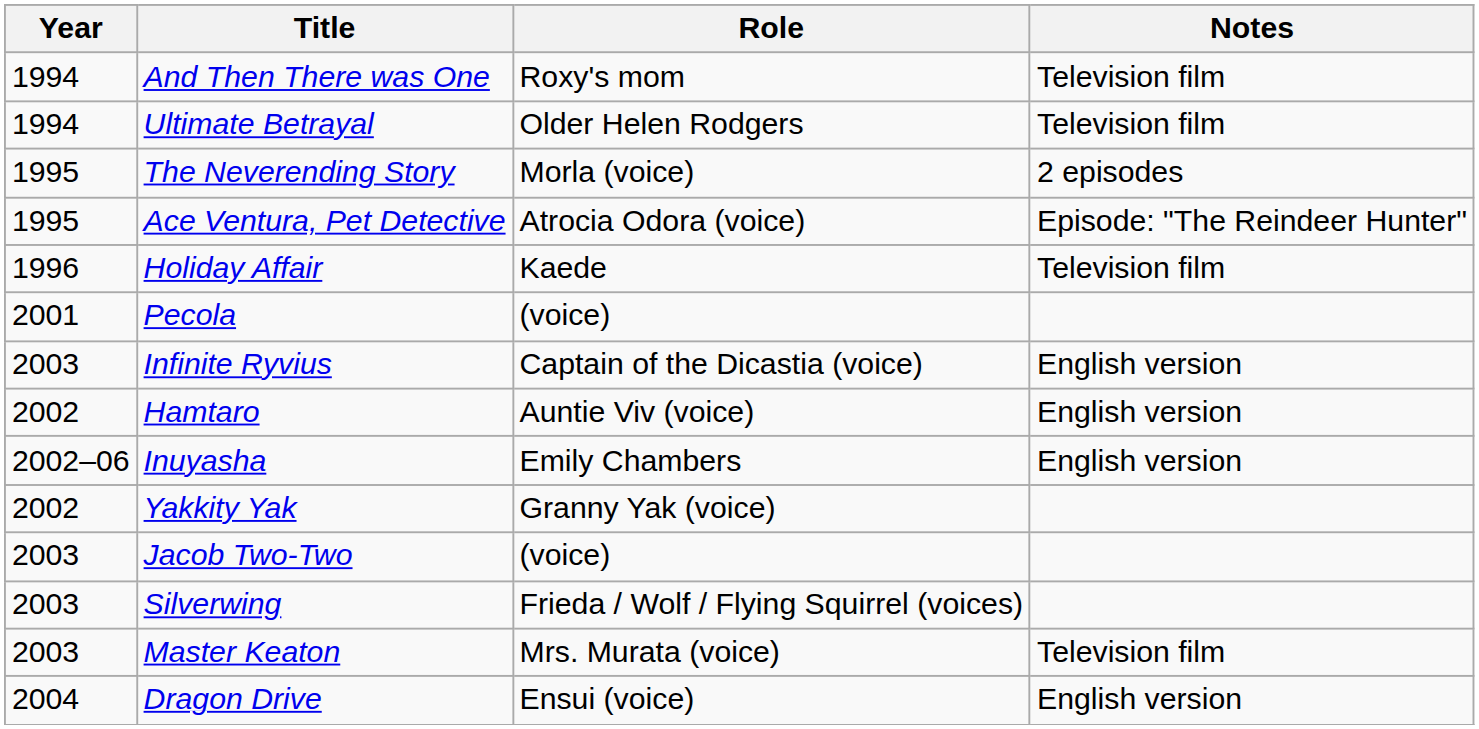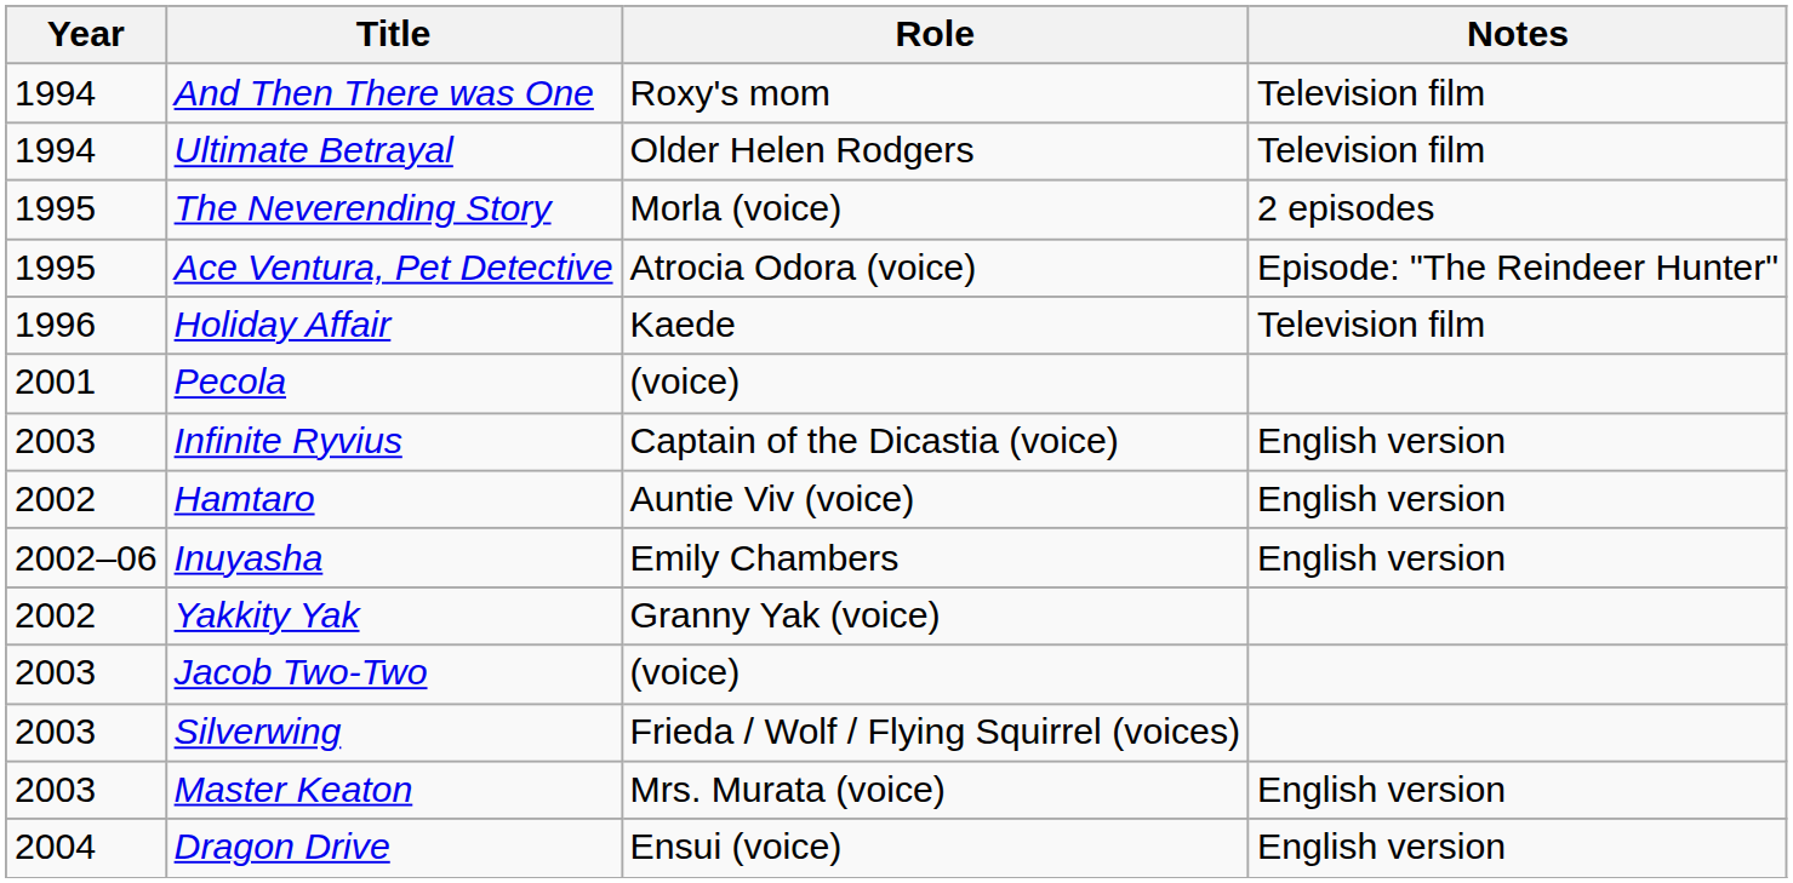 <table class="wikitable sortable">
 <tr>
 <th>Year</th>
 <th>Title</th>
 <th>Role</th>
 <th class="unsortable">Notes</th>
 </tr>
 <tr>
 <td>1994</td>
 <td><em><a href='#'>And Then There was One</a></em></td>
 <td>Roxy's mom</td>
 <td>Television film</td>
 </tr>
 <tr>
 <td>1994</td>
 <td><em><a href='#'>Ultimate Betrayal</a></em></td>
 <td>Older Helen Rodgers</td>
 <td>Television film</td>
 </tr>
 <tr>
 <td>1995</td>
 <td data-sort-value="Neverending Story, The"><em><a href='#'>The Neverending Story</a></em></td>
 <td>Morla (voice)</td>
 <td>2 episodes</td>
 </tr>
 <tr>
 <td>1995</td>
 <td><em><a href='#'>Ace Ventura, Pet Detective</a></em></td>
 <td>Atrocia Odora (voice)</td>
 <td>Episode: "The Reindeer Hunter"</td>
 </tr>
 <tr>
 <td>1996</td>
 <td><em><a href='#'>Holiday Affair</a></em></td>
 <td>Kaede</td>
 <td>Television film</td>
 </tr>
 <tr>
 <td>2001</td>
 <td><em><a href='#'>Pecola</a></em></td>
 <td>(voice)</td>
 <td></td>
 </tr>
 <tr>
 <td>2003</td>
 <td><em><a href='#'>Infinite Ryvius</a></em></td>
 <td>Captain of the Dicastia (voice)</td>
 <td>English version</td>
 </tr>
 <tr>
 <td>2002</td>
 <td><em><a href='#'>Hamtaro</a></em></td>
 <td>Auntie Viv (voice)</td>
 <td>English version</td>
 </tr>
 <tr>
 <td>2002–06</td>
 <td><em><a href='#'>Inuyasha</a></em></td>
 <td>Emily Chambers</td>
 <td>English version</td>
 </tr>
 <tr>
 <td>2002</td>
 <td><em><a href='#'>Yakkity Yak</a></em></td>
 <td>Granny Yak (voice)</td>
 <td></td>
 </tr>
 <tr>
 <td>2003</td>
 <td><em><a href='#'>Jacob Two-Two</a></em></td>
 <td>(voice)</td>
 <td></td>
 </tr>
 <tr>
 <td>2003</td>
 <td><em><a href='#'>Silverwing</a></em></td>
 <td>Frieda / Wolf / Flying Squirrel (voices)</td>
 <td></td>
 </tr>
 <tr>
 <td>2003</td>
 <td><em><a href='#'>Master Keaton</a></em></td>
 <td>Mrs. Murata (voice)</td>
-<td>Television film</td>
+<td>English version</td>
 </tr>
 <tr>
 <td>2004</td>
 <td><em><a href='#'>Dragon Drive</a></em></td>
 <td>Ensui (voice)</td>
 <td>English version</td>
 </tr>
 <tr>
 </tr>
 </table>
